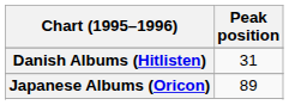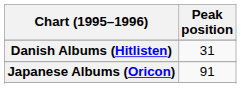 <table class="wikitable sortable plainrowheaders">
 <tr>
 <th>Chart (1995–1996)</th>
 <th>Peak<br>position</th>
 </tr>
 <tr>
 </tr>
 <tr>
 </tr>
 <tr>
 </tr>
 <tr>
 </tr>
 <tr>
 <th scope="row">Danish Albums (<a href='#'>Hitlisten</a>)</th>
 <td style="text-align:center;">31</td>
 </tr>
 <tr>
 </tr>
 <tr>
 </tr>
 <tr>
 </tr>
 <tr>
 <th scope="row">Japanese Albums (<a href='#'>Oricon</a>)</th>
-<td style="text-align:center;">89</td>
+<td style="text-align:center;">91</td>
 </tr>
 <tr>
 </tr>
 <tr>
 </tr>
 <tr>
 </tr>
 <tr>
 </tr>
 <tr>
 </tr>
 <tr>
 </tr>
 </table>
